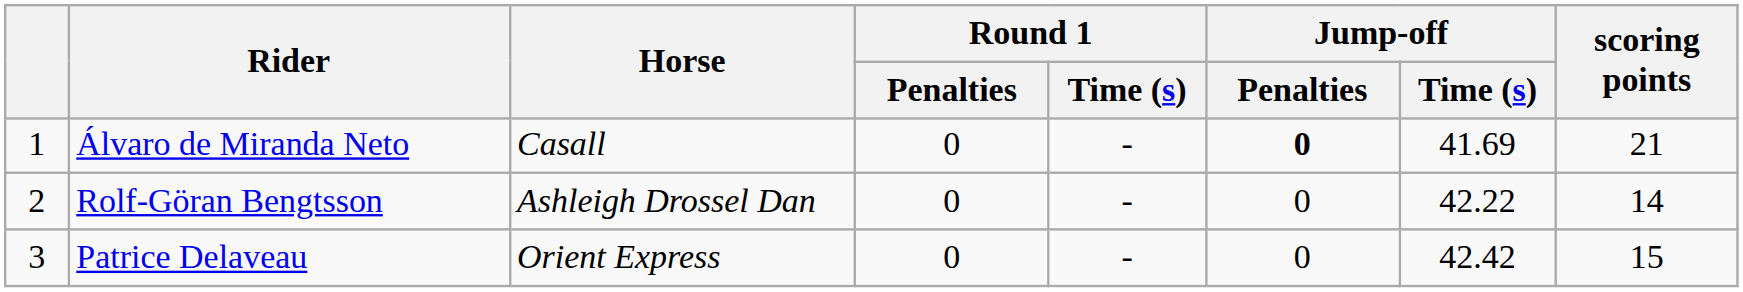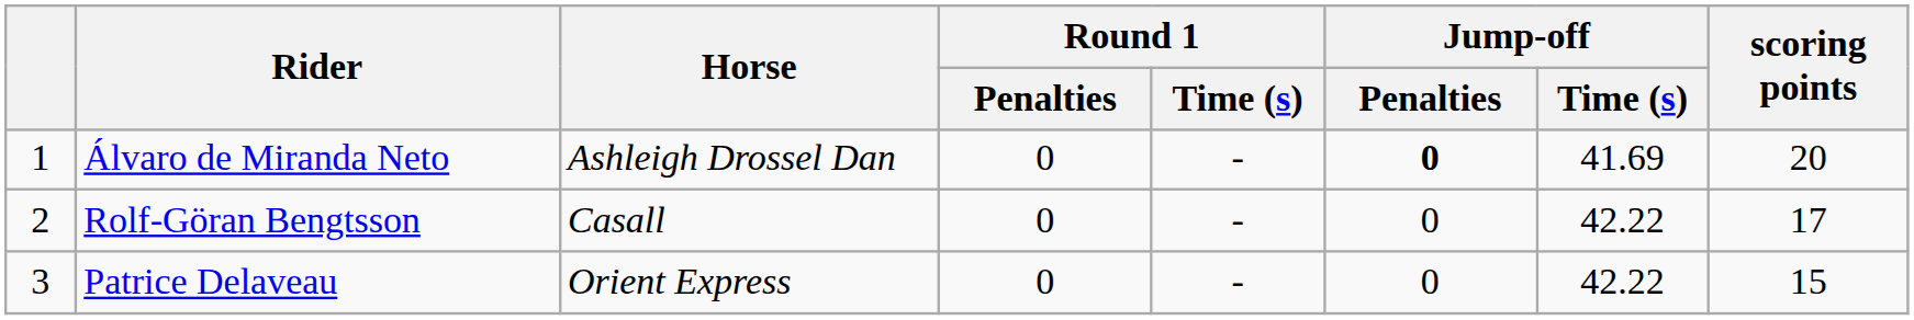 <table class="wikitable" style="font-size: 90%">
 <tr>
 <th rowspan=2 width=20></th>
 <th rowspan=2 width=180>Rider</th>
 <th rowspan=2 width=140>Horse</th>
 <th colspan=2>Round 1</th>
 <th colspan=2>Jump-off</th>
 <th rowspan=2 width=70>scoring<br>points</th>
 </tr>
 <tr>
 <th width=75>Penalties</th>
 <th width=60>Time (<a href='#'>s</a>)</th>
 <th width=75>Penalties</th>
 <th width=60>Time (<a href='#'>s</a>)</th>
 </tr>
 <tr>
 <td align=center>1</td>
 <td> <a href='#'>Álvaro de Miranda Neto</a></td>
-<td><em>Casall</em></td>
+<td><em>Ashleigh Drossel Dan</em></td>
 <td align=center>0</td>
 <td align=center>-</td>
 <td align=center><strong>0</strong></td>
 <td align=center>41.69</td>
-<td align=center>21</td>
+<td align=center>20</td>
 </tr>
 <tr>
 <td align=center>2</td>
 <td> <a href='#'>Rolf-Göran Bengtsson</a></td>
-<td><em>Ashleigh Drossel Dan</em></td>
+<td><em>Casall</em></td>
 <td align=center>0</td>
 <td align=center>-</td>
 <td align=center>0</td>
 <td align=center>42.22</td>
-<td align=center>14</td>
+<td align=center>17</td>
 </tr>
 <tr>
 <td align=center>3</td>
 <td> <a href='#'>Patrice Delaveau</a></td>
 <td><em>Orient Express</em></td>
 <td align=center>0</td>
 <td align=center>-</td>
 <td align=center>0</td>
-<td align=center>42.42</td>
+<td align=center>42.22</td>
 <td align=center>15</td>
 </tr>
 </table>
